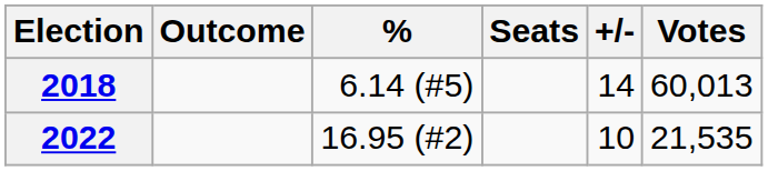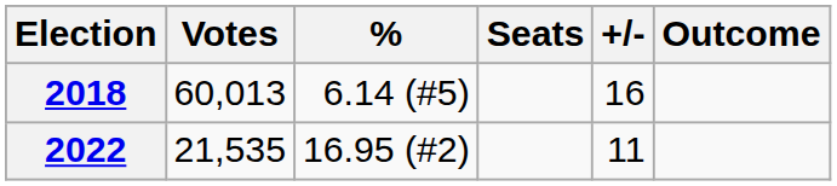 <table class="wikitable" style="text-align:right;">
 <tr>
 <th>Election</th>
-<th>Outcome</th>
+<th>Votes</th>
 <th>%</th>
 <th>Seats</th>
 <th>+/-</th>
-<th>Votes</th>
+<th>Outcome</th>
 </tr>
 <tr>
 <th><a href='#'>2018</a></th>
-<td></td>
+<td>60,013</td>
 <td>6.14 (#5)</td>
 <td></td>
-<td> 14</td>
-<td>60,013</td>
+<td> 16</td>
+<td></td>
 </tr>
 <tr>
 <th><a href='#'>2022</a></th>
-<td></td>
+<td>21,535</td>
 <td>16.95 (#2)</td>
 <td></td>
-<td> 10</td>
-<td>21,535</td>
+<td> 11</td>
+<td></td>
 </tr>
 </table>
